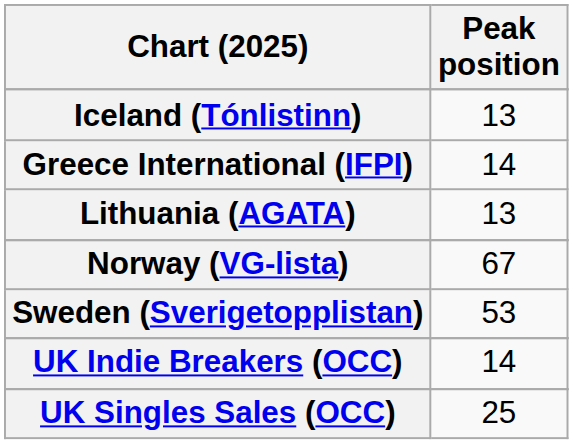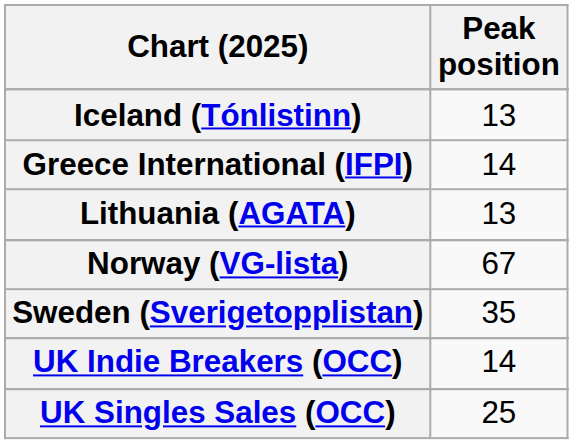 <table class="wikitable sortable plainrowheaders" style="text-align:center">
 <tr>
 <th scope="col">Chart (2025)</th>
 <th scope="col">Peak<br>position</th>
 </tr>
 <tr>
 </tr>
 <tr>
 </tr>
 <tr>
 </tr>
 <tr>
 <th scope="row">Iceland (<a href='#'>Tónlistinn</a>)</th>
 <td>13</td>
 </tr>
 <tr>
 <th scope="row">Greece International (<a href='#'>IFPI</a>)</th>
 <td>14</td>
 </tr>
 <tr>
 <th scope="row">Lithuania (<a href='#'>AGATA</a>)</th>
 <td>13</td>
 </tr>
 <tr>
 </tr>
 <tr>
 </tr>
 <tr>
 <th scope="row">Norway (<a href='#'>VG-lista</a>)</th>
 <td>67</td>
 </tr>
 <tr>
 <th scope="row">Sweden (<a href='#'>Sverigetopplistan</a>)</th>
-<td>53</td>
+<td>35</td>
 </tr>
 <tr>
 </tr>
 <tr>
 <th scope="row"><a href='#'>UK Indie Breakers</a> (<a href='#'>OCC</a>)</th>
 <td>14</td>
 </tr>
 <tr>
 </tr>
 <tr>
 <th scope="row"><a href='#'>UK Singles Sales</a> (<a href='#'>OCC</a>)</th>
 <td>25</td>
 </tr>
 </table>
